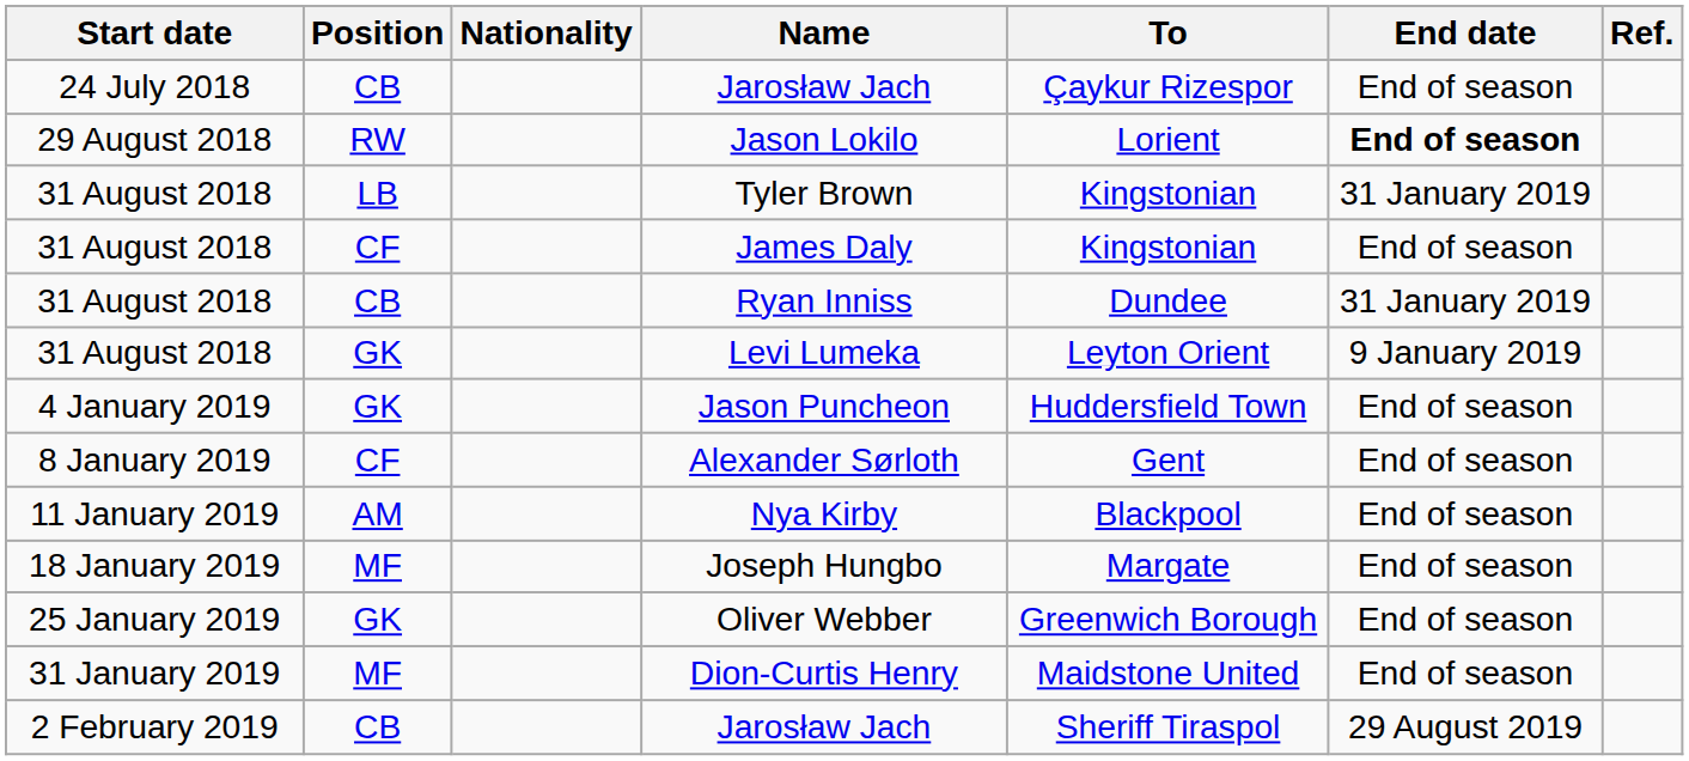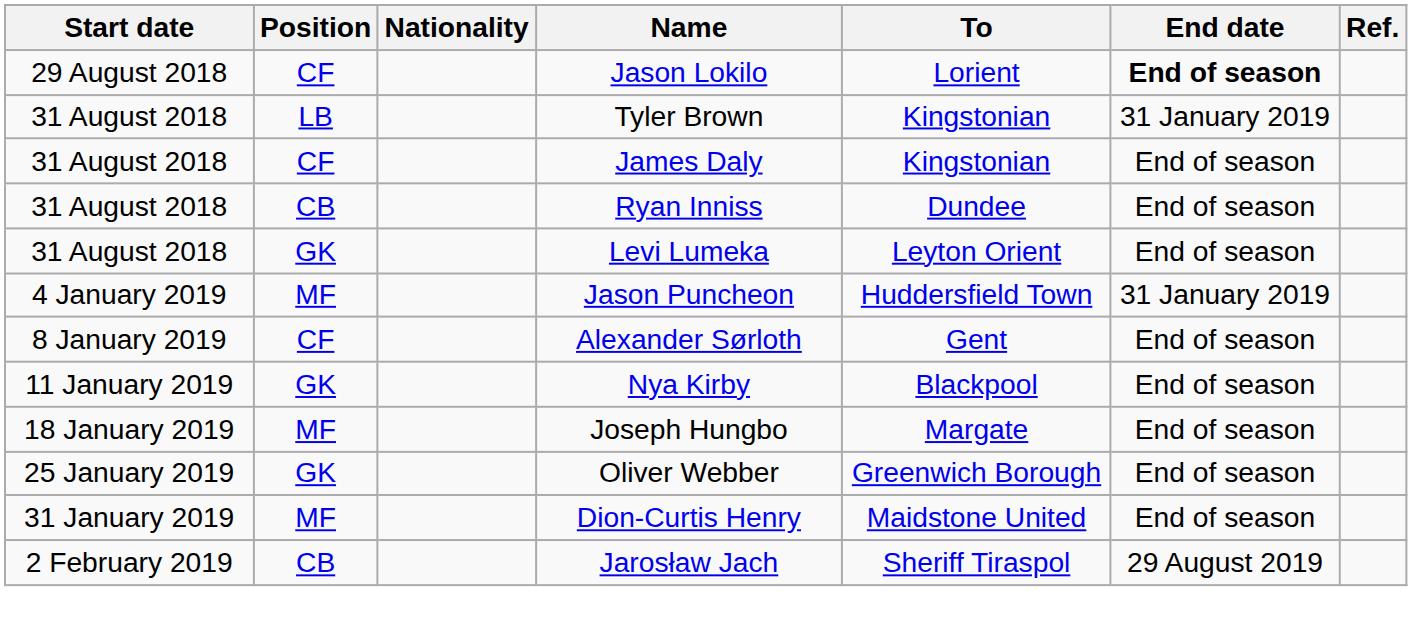 <table class="wikitable"  style="text-align:center; font-size:90%; ">
 <tr>
 <th style="width:120px;">Start date</th>
 <th style="width:50px;">Position</th>
 <th style="width:50px;">Nationality</th>
 <th style="width:150px;">Name</th>
 <th style="width:130px;">To</th>
 <th style="width:110px;">End date</th>
 <th style="width:25px;">Ref.</th>
 </tr>
 <tr>
-<td>24 July 2018</td>
-<td><a href='#'>CB</a></td>
-<td></td>
-<td><a href='#'>Jarosław Jach</a></td>
-<td> <a href='#'>Çaykur Rizespor</a></td>
-<td>End of season</td>
-<td></td>
-</tr>
-<tr>
 <td>29 August 2018</td>
-<td><a href='#'>RW</a></td>
+<td><a href='#'>CF</a></td>
 <td></td>
 <td><a href='#'>Jason Lokilo</a></td>
 <td> <a href='#'>Lorient</a></td>
 <td><strong>End of season</strong></td>
 <td></td>
 </tr>
 <tr>
 <td>31 August 2018</td>
 <td><a href='#'>LB</a></td>
 <td></td>
 <td>Tyler Brown</td>
 <td><a href='#'>Kingstonian</a></td>
 <td>31 January 2019</td>
 <td></td>
 </tr>
 <tr>
 <td>31 August 2018</td>
 <td><a href='#'>CF</a></td>
 <td></td>
 <td><a href='#'>James Daly</a></td>
 <td><a href='#'>Kingstonian</a></td>
 <td>End of season</td>
 <td></td>
 </tr>
 <tr>
 <td>31 August 2018</td>
 <td><a href='#'>CB</a></td>
 <td></td>
 <td><a href='#'>Ryan Inniss</a></td>
 <td> <a href='#'>Dundee</a></td>
-<td>31 January 2019</td>
+<td>End of season</td>
 <td></td>
 </tr>
 <tr>
 <td>31 August 2018</td>
 <td><a href='#'>GK</a></td>
 <td></td>
 <td><a href='#'>Levi Lumeka</a></td>
 <td><a href='#'>Leyton Orient</a></td>
-<td>9 January 2019</td>
+<td>End of season</td>
 <td></td>
 </tr>
 <tr>
 <td>4 January 2019</td>
-<td><a href='#'>GK</a></td>
+<td><a href='#'>MF</a></td>
 <td></td>
 <td><a href='#'>Jason Puncheon</a></td>
 <td><a href='#'>Huddersfield Town</a></td>
-<td>End of season</td>
+<td>31 January 2019</td>
 <td></td>
 </tr>
 <tr>
 <td>8 January 2019</td>
 <td><a href='#'>CF</a></td>
 <td></td>
 <td><a href='#'>Alexander Sørloth</a></td>
 <td> <a href='#'>Gent</a></td>
 <td>End of season</td>
 <td></td>
 </tr>
 <tr>
 <td>11 January 2019</td>
-<td><a href='#'>AM</a></td>
+<td><a href='#'>GK</a></td>
 <td></td>
 <td><a href='#'>Nya Kirby</a></td>
 <td><a href='#'>Blackpool</a></td>
 <td>End of season</td>
 <td></td>
 </tr>
 <tr>
 <td>18 January 2019</td>
 <td><a href='#'>MF</a></td>
 <td></td>
 <td>Joseph Hungbo</td>
 <td><a href='#'>Margate</a></td>
 <td>End of season</td>
 <td></td>
 </tr>
 <tr>
 <td>25 January 2019</td>
 <td><a href='#'>GK</a></td>
 <td></td>
 <td>Oliver Webber</td>
 <td><a href='#'>Greenwich Borough</a></td>
 <td>End of season</td>
 <td></td>
 </tr>
 <tr>
 <td>31 January 2019</td>
 <td><a href='#'>MF</a></td>
 <td></td>
 <td><a href='#'>Dion-Curtis Henry</a></td>
 <td><a href='#'>Maidstone United</a></td>
 <td>End of season</td>
 <td></td>
 </tr>
 <tr>
 <td>2 February 2019</td>
 <td><a href='#'>CB</a></td>
 <td></td>
 <td><a href='#'>Jarosław Jach</a></td>
 <td> <a href='#'>Sheriff Tiraspol</a></td>
 <td>29 August 2019</td>
 <td></td>
 </tr>
 </table>
